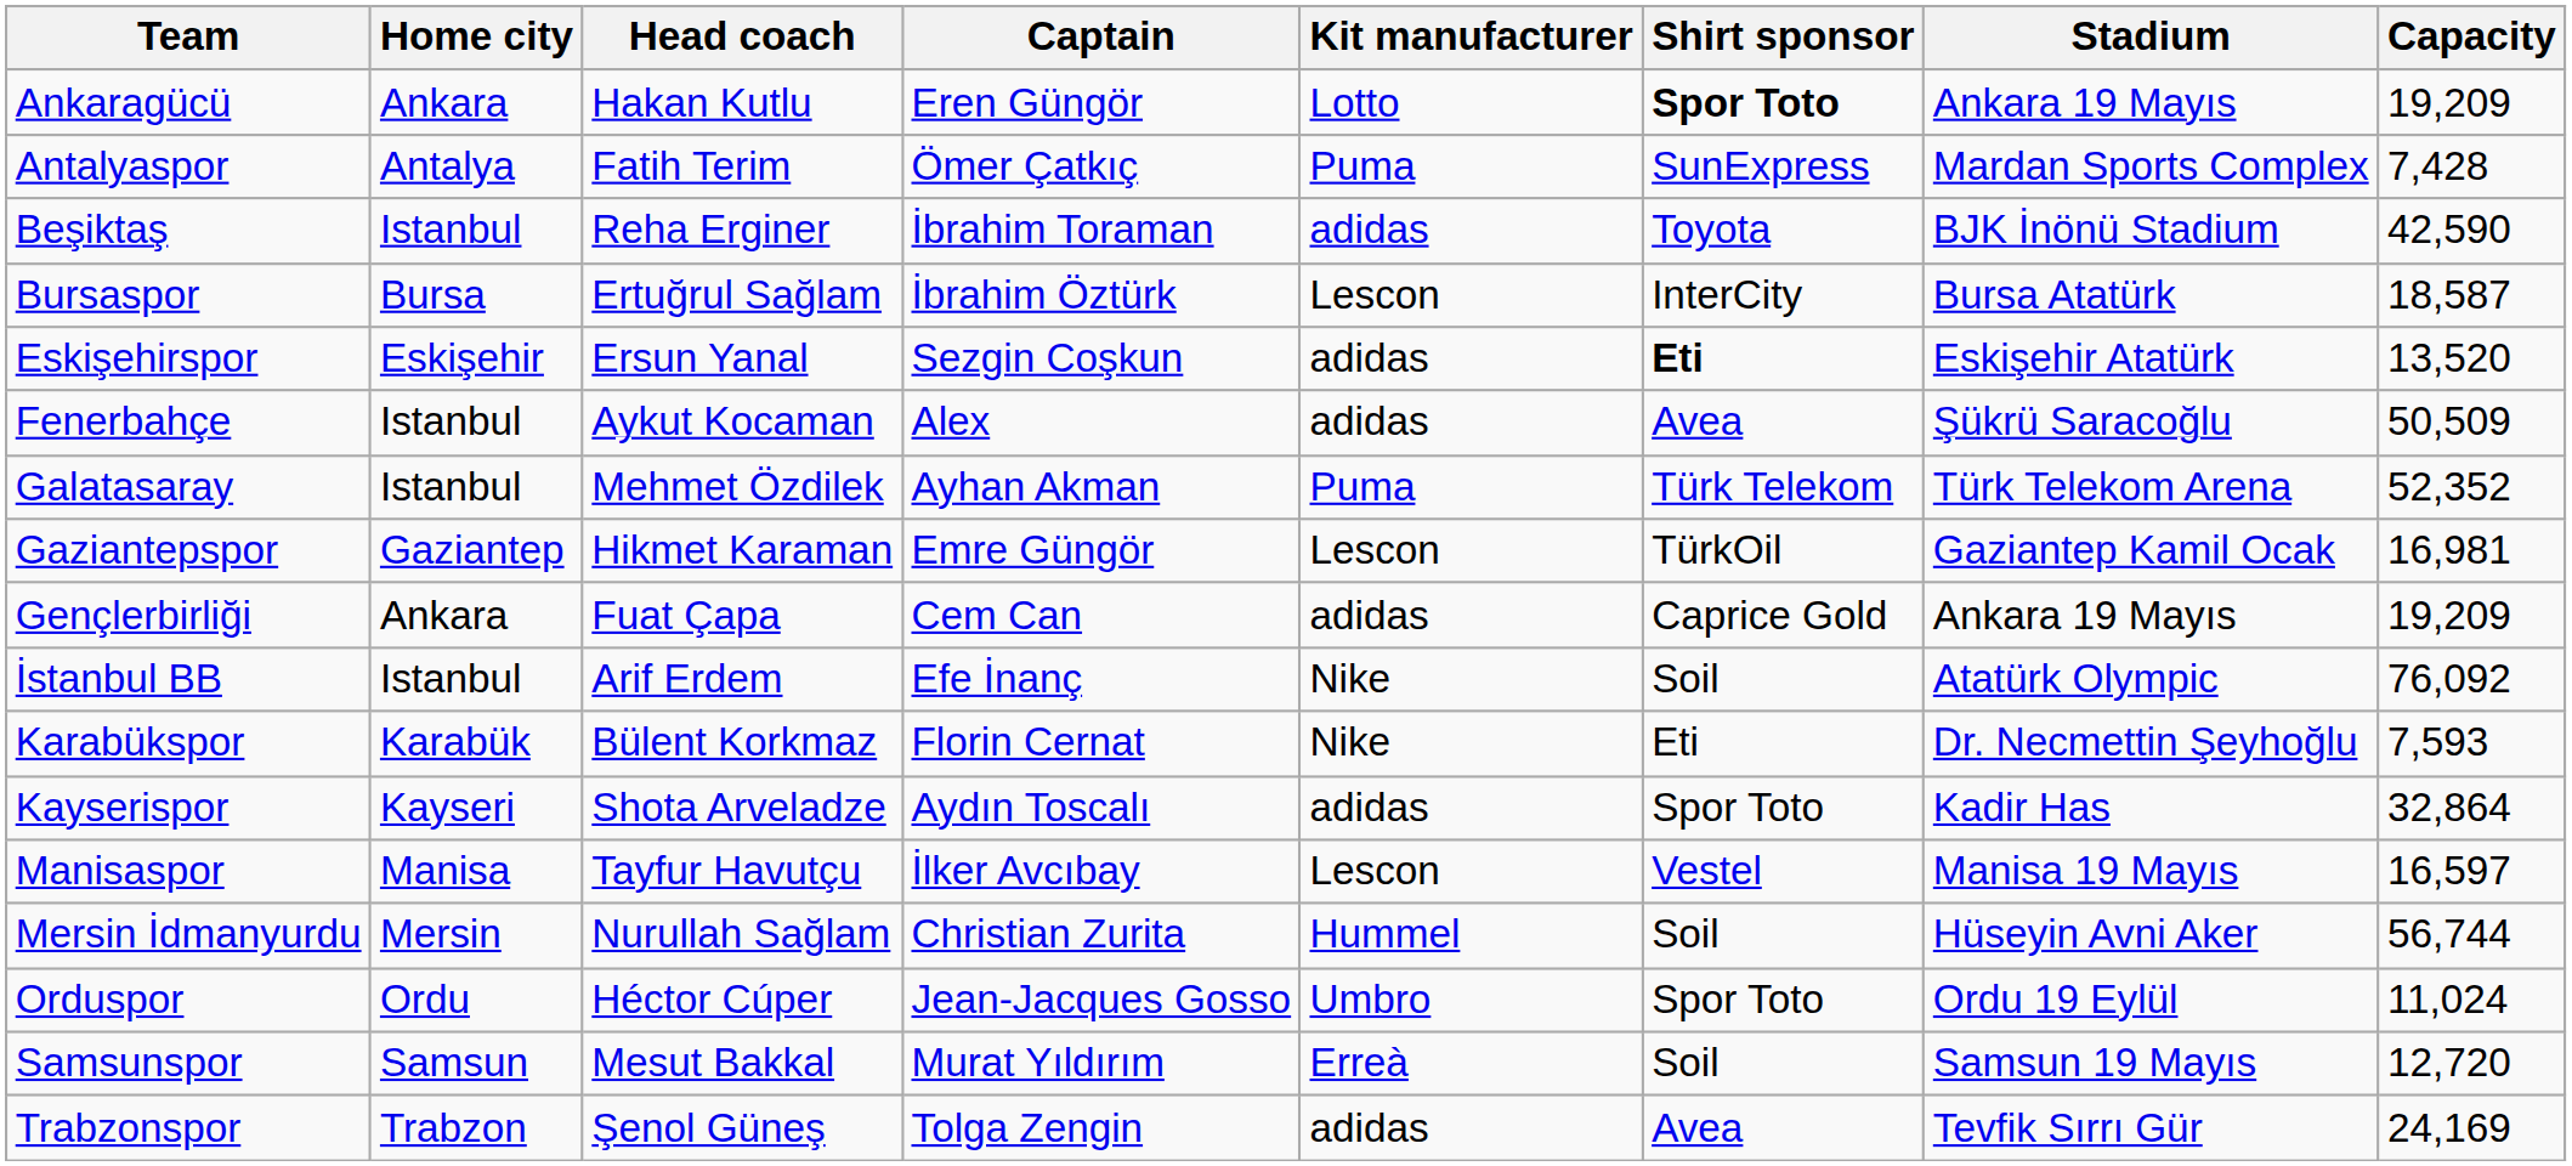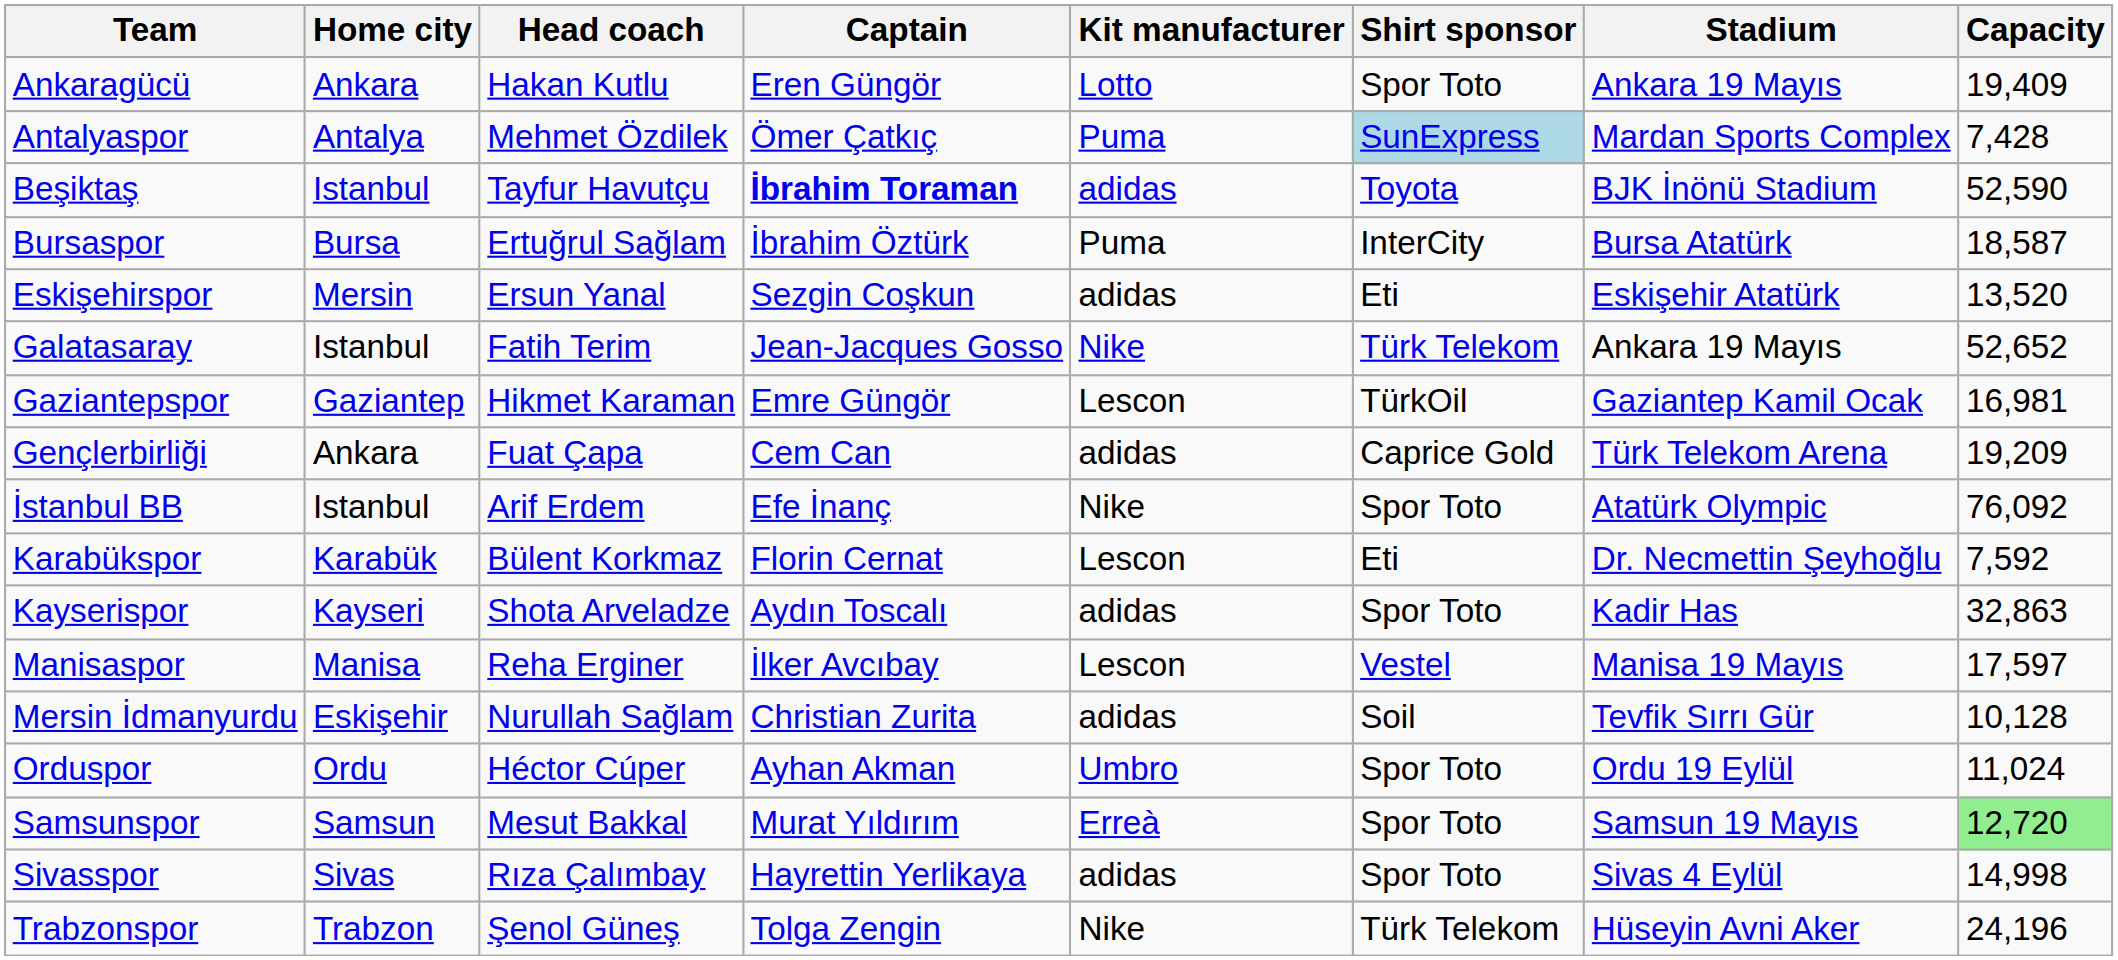 <table class="wikitable sortable">
 <tr>
 <th>Team</th>
 <th>Home city</th>
 <th>Head coach</th>
 <th>Captain</th>
 <th>Kit manufacturer</th>
 <th>Shirt sponsor</th>
 <th>Stadium</th>
 <th>Capacity</th>
 </tr>
 <tr>
 <td><a href='#'>Ankaragücü</a></td>
 <td><a href='#'>Ankara</a></td>
 <td> <a href='#'>Hakan Kutlu</a></td>
 <td> <a href='#'>Eren Güngör</a></td>
 <td><a href='#'>Lotto</a></td>
-<td><strong>Spor Toto</strong></td>
+<td>Spor Toto</td>
 <td><a href='#'>Ankara 19 Mayıs</a></td>
-<td>19,209</td>
+<td>19,409</td>
 </tr>
 <tr>
 <td><a href='#'>Antalyaspor</a></td>
 <td><a href='#'>Antalya</a></td>
-<td> <a href='#'>Fatih Terim</a></td>
+<td> <a href='#'>Mehmet Özdilek</a></td>
 <td> <a href='#'>Ömer Çatkıç</a></td>
 <td><a href='#'>Puma</a></td>
-<td><a href='#'>SunExpress</a></td>
+<td style="background: lightblue;"><a href='#'>SunExpress</a></td>
 <td><a href='#'>Mardan Sports Complex</a></td>
 <td>7,428</td>
 </tr>
 <tr>
 <td><a href='#'>Beşiktaş</a></td>
 <td><a href='#'>Istanbul</a></td>
-<td> <a href='#'>Reha Erginer</a></td>
-<td> <a href='#'>İbrahim Toraman</a></td>
+<td> <a href='#'>Tayfur Havutçu</a></td>
+<td><strong> <a href='#'>İbrahim Toraman</a></strong></td>
 <td><a href='#'>adidas</a></td>
 <td><a href='#'>Toyota</a></td>
 <td><a href='#'>BJK İnönü Stadium</a></td>
-<td>42,590</td>
+<td>52,590</td>
 </tr>
 <tr>
 <td><a href='#'>Bursaspor</a></td>
 <td><a href='#'>Bursa</a></td>
 <td> <a href='#'>Ertuğrul Sağlam</a></td>
 <td> <a href='#'>İbrahim Öztürk</a></td>
-<td>Lescon</td>
+<td>Puma</td>
 <td>InterCity</td>
 <td><a href='#'>Bursa Atatürk</a></td>
 <td>18,587</td>
 </tr>
 <tr>
 <td><a href='#'>Eskişehirspor</a></td>
-<td><a href='#'>Eskişehir</a></td>
+<td><a href='#'>Mersin</a></td>
 <td> <a href='#'>Ersun Yanal</a></td>
 <td> <a href='#'>Sezgin Coşkun</a></td>
 <td>adidas</td>
-<td><strong>Eti</strong></td>
+<td>Eti</td>
 <td><a href='#'>Eskişehir Atatürk</a></td>
 <td>13,520</td>
 </tr>
 <tr>
-<td><a href='#'>Fenerbahçe</a></td>
-<td>Istanbul</td>
-<td> <a href='#'>Aykut Kocaman</a></td>
-<td> <a href='#'>Alex</a></td>
-<td>adidas</td>
-<td><a href='#'>Avea</a></td>
-<td><a href='#'>Şükrü Saracoğlu</a></td>
-<td>50,509</td>
-</tr>
-<tr>
 <td><a href='#'>Galatasaray</a></td>
 <td>Istanbul</td>
-<td> <a href='#'>Mehmet Özdilek</a></td>
-<td> <a href='#'>Ayhan Akman</a></td>
-<td><a href='#'>Puma</a></td>
+<td> <a href='#'>Fatih Terim</a></td>
+<td> <a href='#'>Jean-Jacques Gosso</a></td>
+<td><a href='#'>Nike</a></td>
 <td><a href='#'>Türk Telekom</a></td>
-<td><a href='#'>Türk Telekom Arena</a></td>
-<td>52,352</td>
+<td>Ankara 19 Mayıs</td>
+<td>52,652</td>
 </tr>
 <tr>
 <td><a href='#'>Gaziantepspor</a></td>
 <td><a href='#'>Gaziantep</a></td>
 <td> <a href='#'>Hikmet Karaman</a></td>
 <td> <a href='#'>Emre Güngör</a></td>
 <td>Lescon</td>
 <td>TürkOil</td>
 <td><a href='#'>Gaziantep Kamil Ocak</a></td>
 <td>16,981</td>
 </tr>
 <tr>
 <td><a href='#'>Gençlerbirliği</a></td>
 <td>Ankara</td>
 <td> <a href='#'>Fuat Çapa</a></td>
 <td> <a href='#'>Cem Can</a></td>
 <td>adidas</td>
 <td>Caprice Gold</td>
-<td>Ankara 19 Mayıs</td>
+<td><a href='#'>Türk Telekom Arena</a></td>
 <td>19,209</td>
 </tr>
 <tr>
 <td><a href='#'>İstanbul BB</a></td>
 <td>Istanbul</td>
 <td> <a href='#'>Arif Erdem</a></td>
 <td> <a href='#'>Efe İnanç</a></td>
 <td>Nike</td>
-<td>Soil</td>
+<td>Spor Toto</td>
 <td><a href='#'>Atatürk Olympic</a></td>
 <td>76,092</td>
 </tr>
 <tr>
 <td><a href='#'>Karabükspor</a></td>
 <td><a href='#'>Karabük</a></td>
 <td> <a href='#'>Bülent Korkmaz</a></td>
 <td> <a href='#'>Florin Cernat</a></td>
-<td>Nike</td>
+<td>Lescon</td>
 <td>Eti</td>
 <td><a href='#'>Dr. Necmettin Şeyhoğlu</a></td>
-<td>7,593</td>
+<td>7,592</td>
 </tr>
 <tr>
 <td><a href='#'>Kayserispor</a></td>
 <td><a href='#'>Kayseri</a></td>
 <td> <a href='#'>Shota Arveladze</a></td>
 <td> <a href='#'>Aydın Toscalı</a></td>
 <td>adidas</td>
 <td>Spor Toto</td>
 <td><a href='#'>Kadir Has</a></td>
-<td>32,864</td>
+<td>32,863</td>
 </tr>
 <tr>
 <td><a href='#'>Manisaspor</a></td>
 <td><a href='#'>Manisa</a></td>
-<td> <a href='#'>Tayfur Havutçu</a></td>
+<td> <a href='#'>Reha Erginer</a></td>
 <td> <a href='#'>İlker Avcıbay</a></td>
 <td>Lescon</td>
 <td><a href='#'>Vestel</a></td>
 <td><a href='#'>Manisa 19 Mayıs</a></td>
-<td>16,597</td>
+<td>17,597</td>
 </tr>
 <tr>
 <td><a href='#'>Mersin İdmanyurdu</a></td>
-<td><a href='#'>Mersin</a></td>
+<td><a href='#'>Eskişehir</a></td>
 <td> <a href='#'>Nurullah Sağlam</a></td>
 <td> <a href='#'>Christian Zurita</a></td>
-<td><a href='#'>Hummel</a></td>
+<td>adidas</td>
 <td>Soil</td>
-<td><a href='#'>Hüseyin Avni Aker</a></td>
-<td>56,744</td>
+<td><a href='#'>Tevfik Sırrı Gür</a></td>
+<td>10,128</td>
 </tr>
 <tr>
 <td><a href='#'>Orduspor</a></td>
 <td><a href='#'>Ordu</a></td>
 <td> <a href='#'>Héctor Cúper</a></td>
-<td> <a href='#'>Jean-Jacques Gosso</a></td>
+<td> <a href='#'>Ayhan Akman</a></td>
 <td><a href='#'>Umbro</a></td>
 <td>Spor Toto</td>
 <td><a href='#'>Ordu 19 Eylül</a></td>
 <td>11,024</td>
 </tr>
 <tr>
 <td><a href='#'>Samsunspor</a></td>
 <td><a href='#'>Samsun</a></td>
 <td> <a href='#'>Mesut Bakkal</a></td>
 <td> <a href='#'>Murat Yıldırım</a></td>
 <td><a href='#'>Erreà</a></td>
-<td>Soil</td>
+<td>Spor Toto</td>
 <td><a href='#'>Samsun 19 Mayıs</a></td>
-<td>12,720</td>
+<td style="background: lightgreen;">12,720</td>
+</tr>
+<tr>
+<td><a href='#'>Sivasspor</a></td>
+<td><a href='#'>Sivas</a></td>
+<td> <a href='#'>Rıza Çalımbay</a></td>
+<td> <a href='#'>Hayrettin Yerlikaya</a></td>
+<td>adidas</td>
+<td>Spor Toto</td>
+<td><a href='#'>Sivas 4 Eylül</a></td>
+<td>14,998</td>
 </tr>
 <tr>
 <td><a href='#'>Trabzonspor</a></td>
 <td><a href='#'>Trabzon</a></td>
 <td> <a href='#'>Şenol Güneş</a></td>
 <td> <a href='#'>Tolga Zengin</a></td>
-<td>adidas</td>
-<td><a href='#'>Avea</a></td>
-<td><a href='#'>Tevfik Sırrı Gür</a></td>
-<td>24,169</td>
+<td>Nike</td>
+<td>Türk Telekom</td>
+<td><a href='#'>Hüseyin Avni Aker</a></td>
+<td>24,196</td>
 </tr>
 </table>
